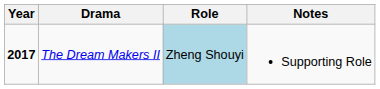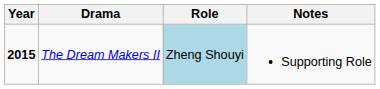 <table class="wikitable">
 <tr>
 <th>Year</th>
 <th>Drama</th>
 <th>Role</th>
 <th>Notes</th>
 </tr>
 <tr>
-<td><strong>2017</strong></td>
+<td><strong>2015</strong></td>
 <td><em><a href='#'>The Dream Makers II</a></em></td>
 <td style="background: lightblue;">Zheng Shouyi</td>
 <td><br><ul><li>Supporting Role</li></ul></td>
 </tr>
 </table>
